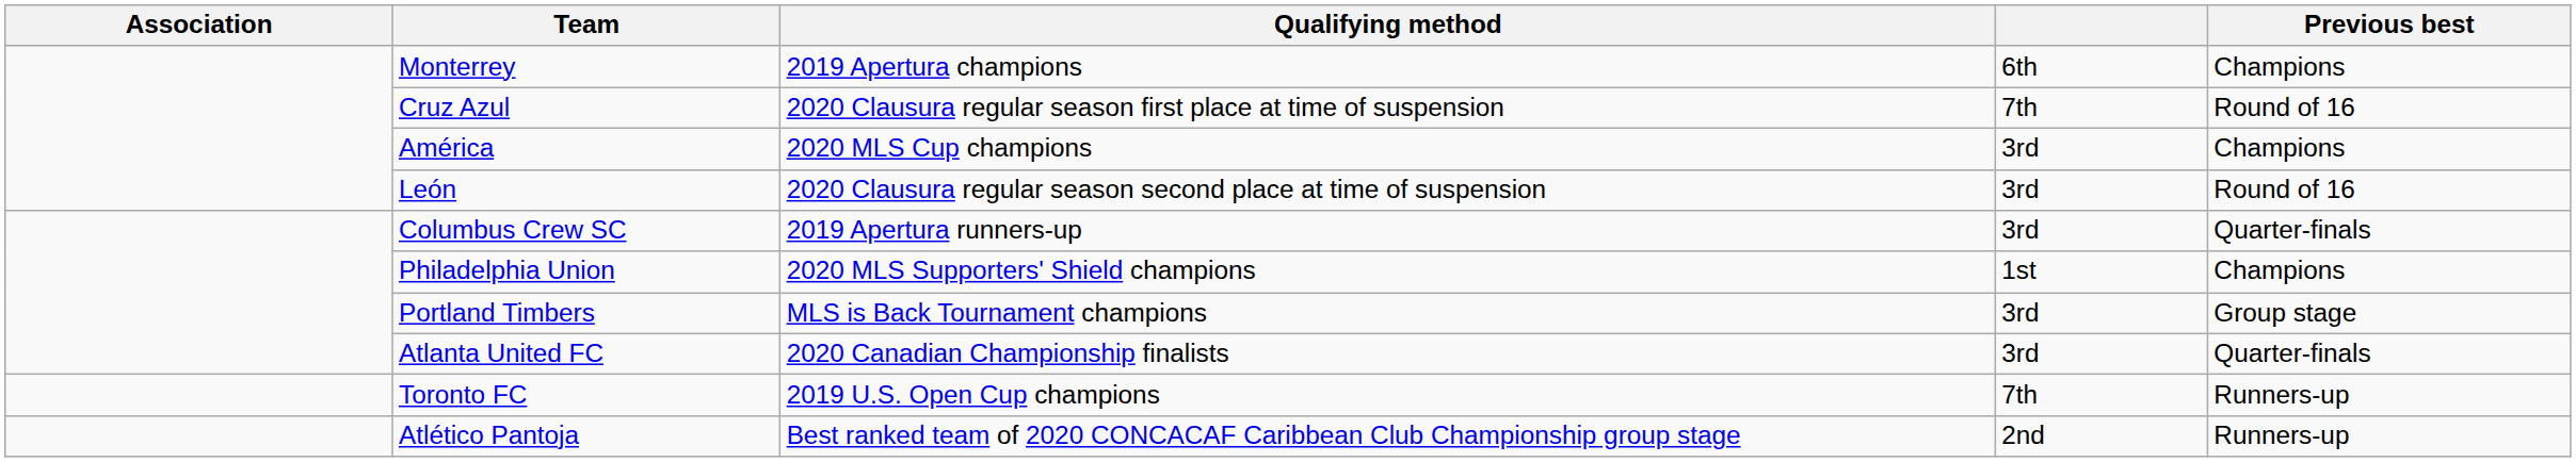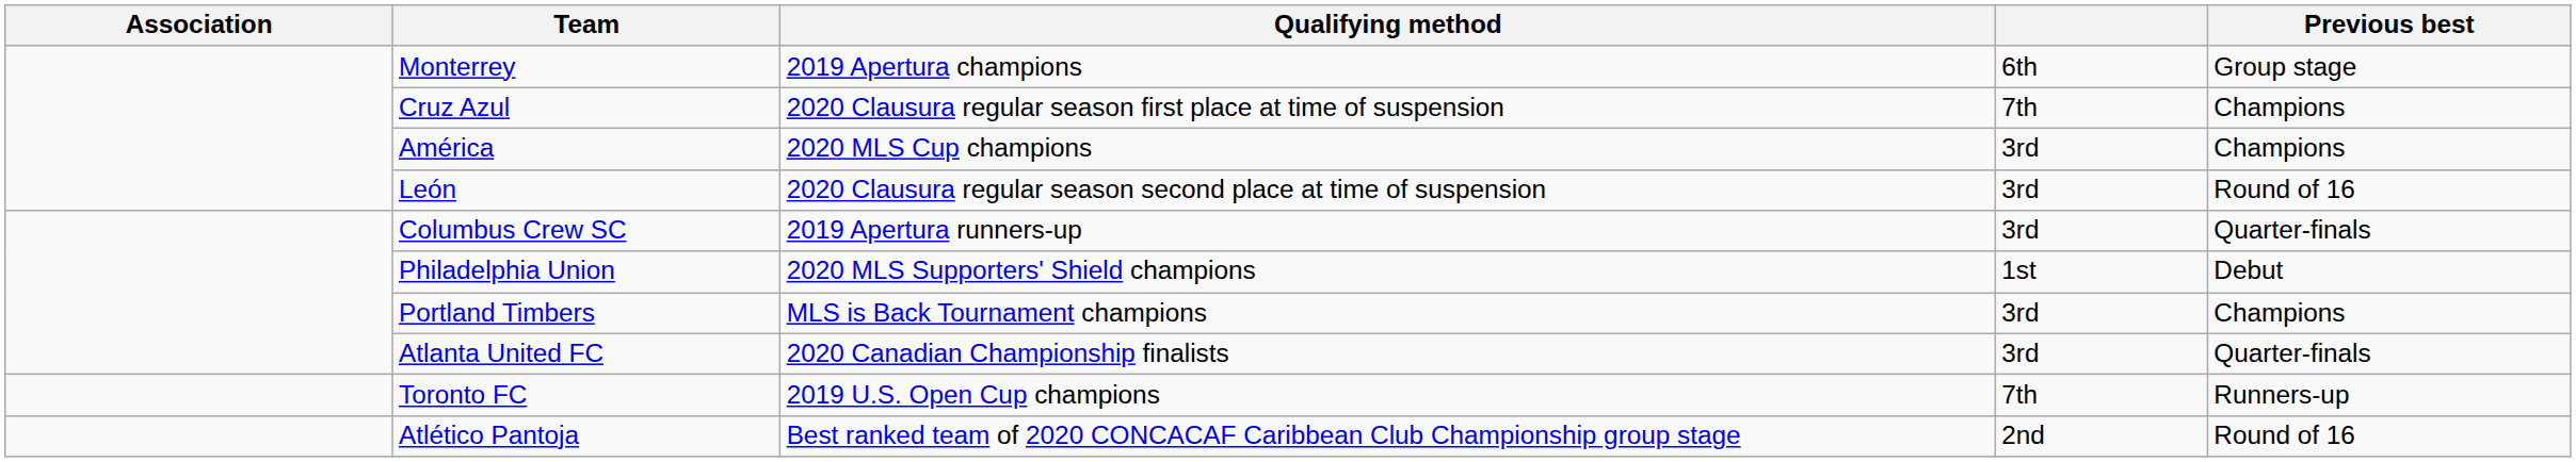 <table class="wikitable" style="table-layout:fixed;width:100%;">
 <tr>
 <th width=15%>Association</th>
 <th width=15%>Team</th>
 <th width=48%>Qualifying method</th>
 <th width=8%> </th>
 <th width=14%>Previous best </th>
 </tr>
 <tr>
 <td rowspan=4> </td>
 <td><a href='#'>Monterrey</a></td>
 <td><a href='#'>2019 Apertura</a> champions</td>
 <td>6th </td>
-<td>Champions </td>
+<td>Group stage </td>
 </tr>
 <tr>
 <td><a href='#'>Cruz Azul</a></td>
 <td><a href='#'>2020 Clausura</a> regular season first place at time of suspension</td>
 <td>7th </td>
-<td>Round of 16 </td>
+<td>Champions </td>
 </tr>
 <tr>
 <td><a href='#'>América</a></td>
 <td><a href='#'>2020 MLS Cup</a> champions</td>
 <td>3rd </td>
 <td>Champions </td>
 </tr>
 <tr>
 <td><a href='#'>León</a></td>
 <td><a href='#'>2020 Clausura</a> regular season second place at time of suspension</td>
 <td>3rd </td>
 <td>Round of 16 </td>
 </tr>
 <tr>
 <td rowspan=4> </td>
 <td><a href='#'>Columbus Crew SC</a></td>
 <td><a href='#'>2019 Apertura</a> runners-up</td>
 <td>3rd </td>
 <td>Quarter-finals </td>
 </tr>
 <tr>
 <td><a href='#'>Philadelphia Union</a></td>
 <td><a href='#'>2020 MLS Supporters' Shield</a> champions</td>
 <td>1st</td>
-<td>Champions </td>
+<td>Debut</td>
 </tr>
 <tr>
 <td><a href='#'>Portland Timbers</a></td>
 <td><a href='#'>MLS is Back Tournament</a> champions</td>
 <td>3rd </td>
-<td>Group stage </td>
+<td>Champions </td>
 </tr>
 <tr>
 <td><a href='#'>Atlanta United FC</a></td>
 <td><a href='#'>2020 Canadian Championship</a> finalists</td>
 <td>3rd </td>
 <td>Quarter-finals </td>
 </tr>
 <tr>
 <td> </td>
 <td><a href='#'>Toronto FC</a></td>
 <td><a href='#'>2019 U.S. Open Cup</a> champions</td>
 <td>7th </td>
 <td>Runners-up </td>
 </tr>
 <tr>
 <td> </td>
 <td><a href='#'>Atlético Pantoja</a></td>
 <td><a href='#'>Best ranked team</a> of <a href='#'>2020 CONCACAF Caribbean Club Championship group stage</a></td>
 <td>2nd </td>
-<td>Runners-up </td>
+<td>Round of 16 </td>
 </tr>
 </table>
